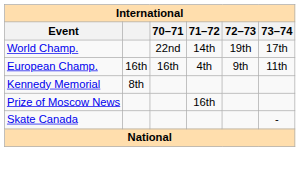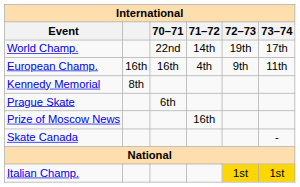 <table class="wikitable" style="text-align:center">
 <tr>
 <th style="background-color: #ffdead; " colspan=6 align=center>International</th>
 </tr>
 <tr>
 <th>Event</th>
 <th></th>
 <th>70–71</th>
 <th>71–72</th>
 <th>72–73</th>
 <th>73–74</th>
 </tr>
 <tr>
 <td align=left><a href='#'>World Champ.</a></td>
 <td></td>
 <td>22nd</td>
 <td>14th</td>
 <td>19th</td>
 <td>17th</td>
 </tr>
 <tr>
 <td align=left><a href='#'>European Champ.</a></td>
 <td>16th</td>
 <td>16th</td>
 <td>4th</td>
 <td>9th</td>
 <td>11th</td>
 </tr>
 <tr>
 <td align=left><a href='#'>Kennedy Memorial</a></td>
 <td>8th</td>
 <td></td>
 <td></td>
 <td></td>
 <td></td>
 </tr>
 <tr>
+<td align=left><a href='#'>Prague Skate</a></td>
+<td></td>
+<td>6th</td>
+<td></td>
+<td></td>
+<td></td>
+</tr>
+<tr>
 <td align=left><a href='#'>Prize of Moscow News</a></td>
 <td></td>
 <td></td>
 <td>16th</td>
 <td></td>
 <td></td>
 </tr>
 <tr>
 <td align=left><a href='#'>Skate Canada</a></td>
 <td></td>
 <td></td>
 <td></td>
 <td></td>
 <td>-</td>
 </tr>
 <tr>
 <th style="background-color: #ffdead; " colspan=6 align=center>National</th>
 </tr>
+<tr>
+<td align=left><a href='#'>Italian Champ.</a></td>
+<td></td>
+<td></td>
+<td></td>
+<td bgcolor=gold>1st</td>
+<td bgcolor=gold>1st</td>
+</tr>
 </table>
